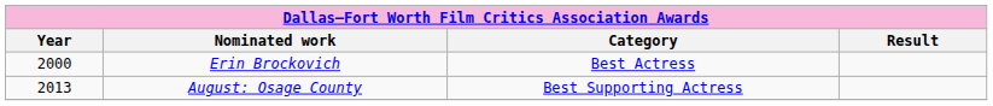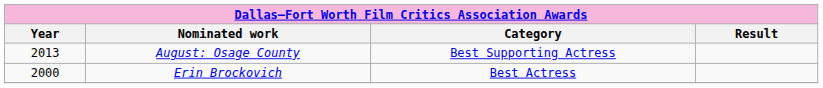 <table width="70%" class="wikitable sortable">
 <tr>
 <th colspan="4" style="background: #F7B8DC;" align="center"><a href='#'>Dallas–Fort Worth Film Critics Association Awards</a></th>
 </tr>
 <tr>
 <th width="10%">Year</th>
 <th width="35%">Nominated work</th>
 <th width="40%">Category</th>
 <th width="15%">Result</th>
 </tr>
 <tr>
+<td align="center">2013</td>
+<td align="center"><em><a href='#'>August: Osage County</a></em></td>
+<td align="center"><a href='#'>Best Supporting Actress</a></td>
+<td></td>
+</tr>
+<tr>
 <td align="center">2000</td>
 <td align="center"><em><a href='#'>Erin Brockovich</a></em></td>
 <td align="center"><a href='#'>Best Actress</a></td>
 <td></td>
 </tr>
 <tr>
-<td align="center">2013</td>
-<td align="center"><em><a href='#'>August: Osage County</a></em></td>
-<td align="center"><a href='#'>Best Supporting Actress</a></td>
-<td></td>
-</tr>
-<tr>
 </tr>
 </table>
